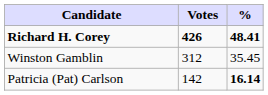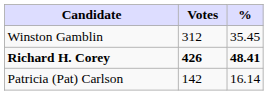 <table class="wikitable">
 <tr>
 <th style="background:#ddf; width:200px;">Candidate</th>
 <th style="background:#ddf; width:50px;">Votes</th>
 <th style="background:#ddf; width:30px;">%</th>
 </tr>
 <tr>
+<td>Winston Gamblin</td>
+<td>312</td>
+<td>35.45</td>
+</tr>
+<tr>
 <td><strong>Richard H. Corey</strong></td>
 <td><strong>426</strong></td>
 <td><strong>48.41</strong></td>
 </tr>
 <tr>
-<td>Winston Gamblin</td>
-<td>312</td>
-<td>35.45</td>
-</tr>
-<tr>
 <td>Patricia (Pat) Carlson</td>
 <td>142</td>
-<td><strong>16.14</strong></td>
+<td>16.14</td>
 </tr>
 </table>
